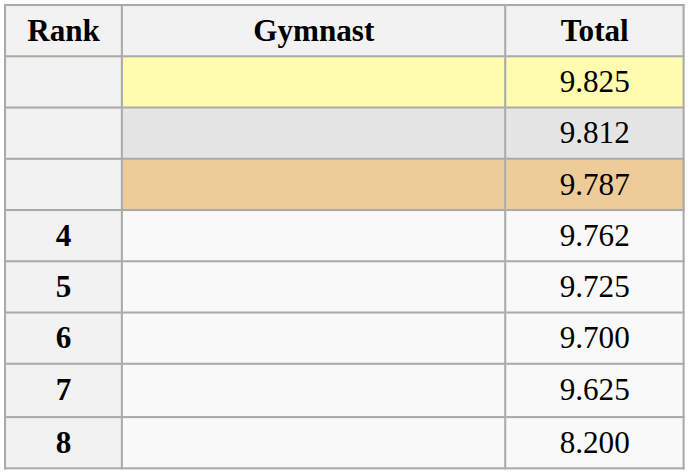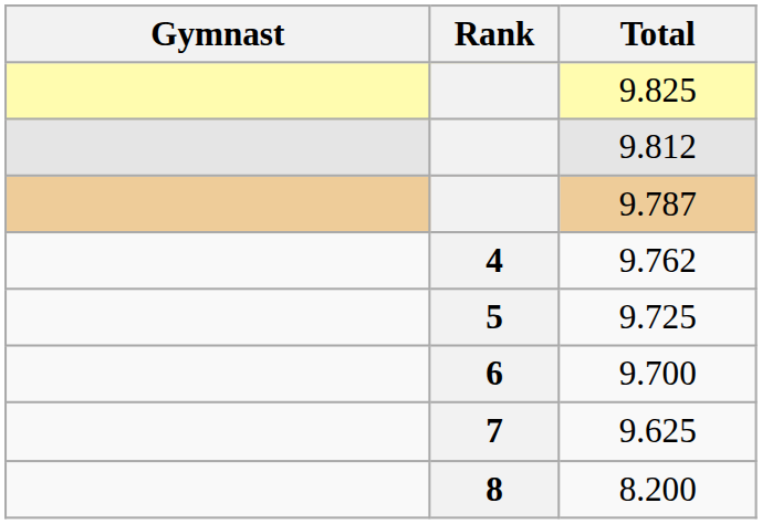 <table class="wikitable sortable" style="text-align:center; font-size:95%">
 <tr>
+<th scope="col" style="width:180px;">Gymnast</th>
 <th scope="col" style="width:50px;">Rank</th>
-<th scope="col" style="width:180px;">Gymnast</th>
 <th scope="col" style="width:80px;">Total</th>
 </tr>
 <tr style="background:#fffcaf;">
+<td style="text-align:left;"></td>
 <th scope=row style="text-align:center"></th>
-<td style="text-align:left;"></td>
 <td>9.825</td>
 </tr>
 <tr style="background:#e5e5e5;">
+<td style="text-align:left;"></td>
 <th scope=row style="text-align:center"></th>
-<td style="text-align:left;"></td>
 <td>9.812</td>
 </tr>
 <tr style="background:#ec9;">
+<td style="text-align:left;"></td>
 <th scope=row style="text-align:center"></th>
-<td style="text-align:left;"></td>
 <td>9.787</td>
 </tr>
 <tr>
+<td style="text-align:left;"></td>
 <th scope=row style="text-align:center">4</th>
-<td style="text-align:left;"></td>
 <td>9.762</td>
 </tr>
 <tr>
+<td style="text-align:left;"></td>
 <th scope=row style="text-align:center">5</th>
-<td style="text-align:left;"></td>
 <td>9.725</td>
 </tr>
 <tr>
+<td style="text-align:left;"></td>
 <th scope=row style="text-align:center">6</th>
-<td style="text-align:left;"></td>
 <td>9.700</td>
 </tr>
 <tr>
+<td style="text-align:left;"></td>
 <th scope=row style="text-align:center">7</th>
-<td style="text-align:left;"></td>
 <td>9.625</td>
 </tr>
 <tr>
+<td style="text-align:left;"></td>
 <th scope=row style="text-align:center">8</th>
-<td style="text-align:left;"></td>
 <td>8.200</td>
 </tr>
 </table>
